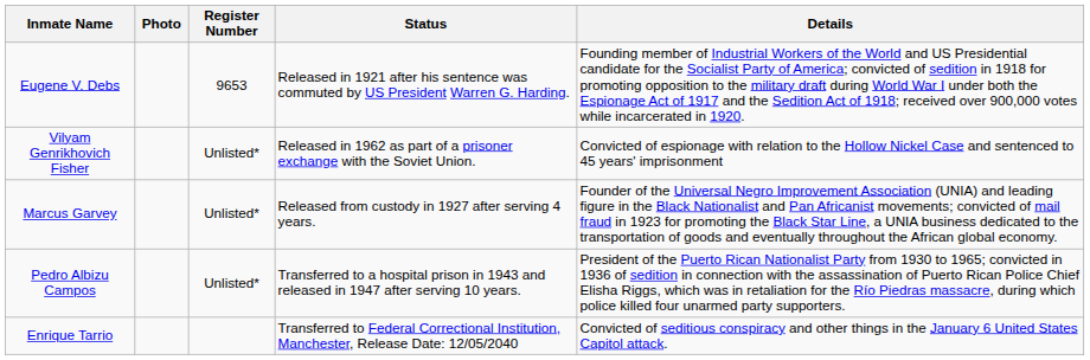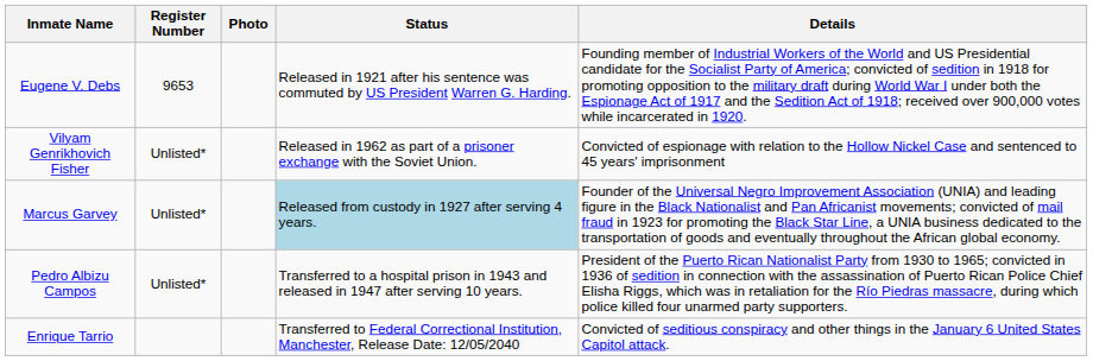 <table class="wikitable sortable">
 <tr>
 <th width=12%>Inmate Name</th>
+<th width=8%>Register Number</th>
 <th width=5%>Photo</th>
-<th width=8%>Register Number</th>
 <th width=28%>Status</th>
 <th width=52%>Details</th>
 </tr>
 <tr>
 <td style="text-align:center;"><a href='#'>Eugene V. Debs</a></td>
+<td style="text-align:center;">9653</td>
 <td></td>
-<td style="text-align:center;">9653</td>
 <td>Released in 1921 after his sentence was commuted by <a href='#'>US President</a> <a href='#'>Warren G. Harding</a>.</td>
 <td>Founding member of <a href='#'>Industrial Workers of the World</a> and US Presidential candidate for the <a href='#'>Socialist Party of America</a>; convicted of <a href='#'>sedition</a> in 1918 for promoting opposition to the <a href='#'>military draft</a> during <a href='#'>World War I</a> under both the <a href='#'>Espionage Act of 1917</a> and the <a href='#'>Sedition Act of 1918</a>; received over 900,000 votes while incarcerated in <a href='#'>1920</a>.</td>
 </tr>
 <tr>
 <td style="text-align:center;"><a href='#'>Vilyam Genrikhovich Fisher</a></td>
+<td style="text-align:center;">Unlisted*</td>
 <td></td>
-<td style="text-align:center;">Unlisted*</td>
 <td>Released in 1962 as part of a <a href='#'>prisoner exchange</a> with the Soviet Union.</td>
 <td>Convicted of espionage with relation to the <a href='#'>Hollow Nickel Case</a> and sentenced to 45 years' imprisonment</td>
 </tr>
 <tr>
 <td style="text-align:center;"><a href='#'>Marcus Garvey</a></td>
+<td style="text-align:center;">Unlisted*</td>
 <td></td>
-<td style="text-align:center;">Unlisted*</td>
-<td>Released from custody in 1927 after serving 4 years.</td>
+<td style="background: lightblue;">Released from custody in 1927 after serving 4 years.</td>
 <td>Founder of the <a href='#'>Universal Negro Improvement Association</a> (UNIA) and leading figure in the <a href='#'>Black Nationalist</a> and <a href='#'>Pan Africanist</a> movements; convicted of <a href='#'>mail fraud</a> in 1923 for promoting the <a href='#'>Black Star Line</a>, a UNIA business dedicated to the transportation of goods and eventually throughout the African global economy.</td>
 </tr>
 <tr>
 <td style="text-align:center;"><a href='#'>Pedro Albizu Campos</a></td>
+<td style="text-align:center;">Unlisted*</td>
 <td></td>
-<td style="text-align:center;">Unlisted*</td>
 <td>Transferred to a hospital prison in 1943 and released in 1947 after serving 10 years.</td>
 <td>President of the <a href='#'>Puerto Rican Nationalist Party</a> from 1930 to 1965; convicted in 1936 of <a href='#'>sedition</a> in connection with the assassination of Puerto Rican Police Chief Elisha Riggs, which was in retaliation for the <a href='#'>Río Piedras massacre</a>, during which police killed four unarmed party supporters.</td>
 </tr>
 <tr>
 <td style="text-align:center;"><a href='#'>Enrique Tarrio</a></td>
+<td style="text-align:center;"></td>
 <td></td>
-<td style="text-align:center;"></td>
 <td>Transferred to <a href='#'>Federal Correctional Institution, Manchester</a>, Release Date: 12/05/2040</td>
 <td>Convicted of <a href='#'>seditious conspiracy</a> and other things in the <a href='#'>January 6 United States Capitol attack</a>.</td>
 </tr>
 </table>
